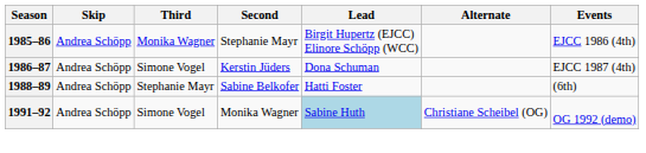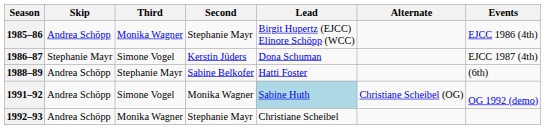 <table class="wikitable">
 <tr>
 <th scope="col">Season</th>
 <th scope="col">Skip</th>
 <th scope="col">Third</th>
 <th scope="col">Second</th>
 <th scope="col">Lead</th>
 <th scope="col">Alternate</th>
 <th scope="col">Events</th>
 </tr>
 <tr>
 <th scope="row">1985–86</th>
 <td><a href='#'>Andrea Schöpp</a></td>
 <td><a href='#'>Monika Wagner</a></td>
 <td>Stephanie Mayr</td>
 <td><a href='#'>Birgit Hupertz</a> (EJCC)<br><a href='#'>Elinore Schöpp</a> (WCC)</td>
 <td></td>
 <td><a href='#'>EJCC</a> 1986 (4th)<br> </td>
 </tr>
 <tr>
 <th scope="row">1986–87</th>
-<td>Andrea Schöpp</td>
+<td>Stephanie Mayr</td>
 <td>Simone Vogel</td>
 <td><a href='#'>Kerstin Jüders</a></td>
 <td><a href='#'>Dona Schuman</a></td>
 <td></td>
 <td>EJCC 1987 (4th)</td>
 </tr>
 <tr>
 <th scope="row">1988–89</th>
 <td>Andrea Schöpp</td>
 <td>Stephanie Mayr</td>
 <td><a href='#'>Sabine Belkofer</a></td>
 <td><a href='#'>Hatti Foster</a></td>
 <td></td>
 <td> (6th)</td>
 </tr>
 <tr>
 <th scope="row">1991–92</th>
 <td>Andrea Schöpp</td>
 <td>Simone Vogel</td>
 <td>Monika Wagner</td>
 <td style="background: lightblue;"><a href='#'>Sabine Huth</a></td>
 <td><a href='#'>Christiane Scheibel</a> (OG)</td>
 <td> <br><a href='#'>OG 1992 (demo)</a> </td>
 </tr>
+<tr>
+<th scope="row">1992–93</th>
+<td>Andrea Schöpp</td>
+<td>Monika Wagner</td>
+<td>Stephanie Mayr</td>
+<td>Christiane Scheibel</td>
+<td></td>
+<td> </td>
+</tr>
 </table>
